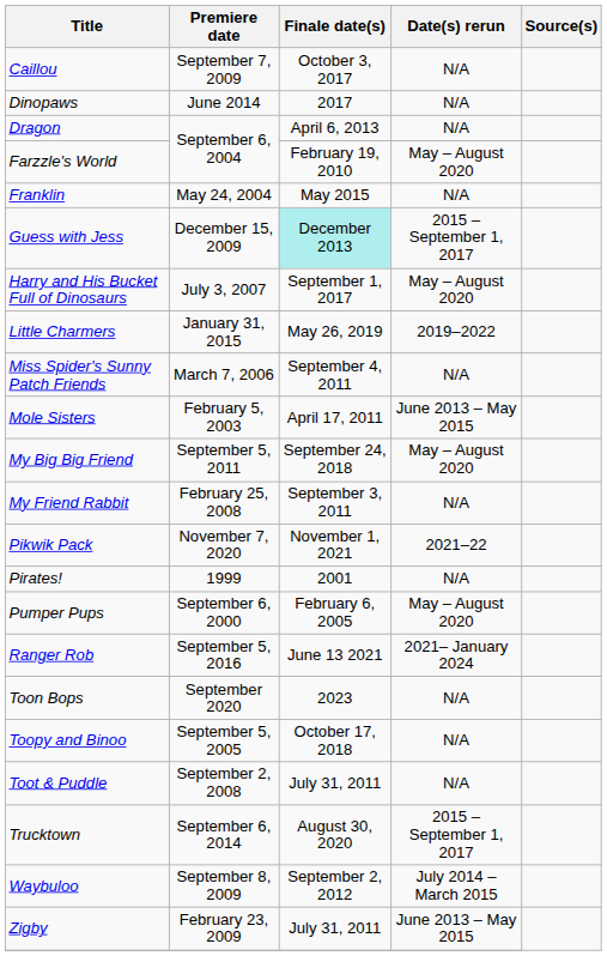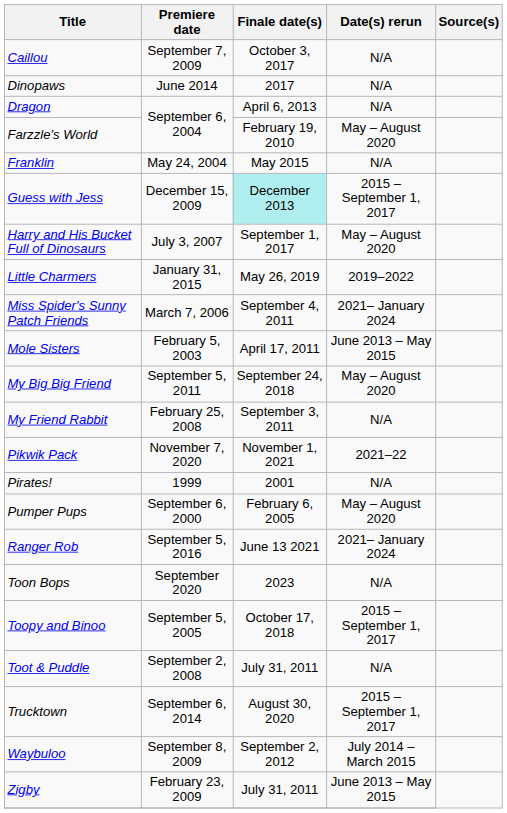 <table class="wikitable plainrowheaders sortable" style="text-align:center;">
 <tr>
 <th scope="col">Title</th>
 <th scope="col">Premiere date</th>
 <th scope="col">Finale date(s)</th>
 <th scope="col">Date(s) rerun</th>
 <th class="unsortable">Source(s)</th>
 </tr>
 <tr>
 <td scope="row" style="text-align:left;"><em><a href='#'>Caillou</a></em></td>
 <td>September 7, 2009</td>
 <td>October 3, 2017</td>
 <td>N/A</td>
 <td></td>
 </tr>
 <tr>
 <td scope="row" style="text-align:left;"><em>Dinopaws</em></td>
 <td>June 2014</td>
 <td>2017</td>
 <td>N/A</td>
 <td></td>
 </tr>
 <tr>
 <td scope="row" style="text-align:left;"><em><a href='#'>Dragon</a></em></td>
 <td rowspan="2">September 6, 2004</td>
 <td>April 6, 2013</td>
 <td>N/A</td>
 <td></td>
 </tr>
 <tr>
 <td scope="row" style="text-align:left;"><em>Farzzle's World</em></td>
 <td>February 19, 2010</td>
 <td>May – August 2020</td>
 <td></td>
 </tr>
 <tr>
 <td scope="row" style="text-align:left;"><em><a href='#'>Franklin</a></em></td>
 <td>May 24, 2004</td>
 <td>May 2015</td>
 <td>N/A</td>
 <td></td>
 </tr>
 <tr>
 <td scope="row" style="text-align:left;"><em><a href='#'>Guess with Jess</a></em></td>
 <td>December 15, 2009</td>
 <td style="background: paleturquoise;">December 2013</td>
 <td>2015 – September 1, 2017</td>
 <td></td>
 </tr>
 <tr>
 <td scope="row" style="text-align:left;"><em><a href='#'>Harry and His Bucket Full of Dinosaurs</a></em></td>
 <td>July 3, 2007</td>
 <td>September 1, 2017</td>
 <td>May – August 2020</td>
 <td></td>
 </tr>
 <tr>
 <td scope="row" style="text-align:left;"><em><a href='#'>Little Charmers</a></em></td>
 <td>January 31, 2015</td>
 <td>May 26, 2019</td>
 <td>2019–2022</td>
 <td></td>
 </tr>
 <tr>
 <td scope="row" style="text-align:left;"><em><a href='#'>Miss Spider's Sunny Patch Friends</a></em></td>
 <td>March 7, 2006</td>
 <td>September 4, 2011</td>
-<td>N/A</td>
+<td>2021– January 2024</td>
 </tr>
 <tr>
 <td scope="row" style="text-align:left;"><em><a href='#'>Mole Sisters</a></em></td>
 <td>February 5, 2003</td>
 <td>April 17, 2011</td>
 <td>June 2013 – May 2015</td>
 <td></td>
 </tr>
 <tr>
 <td scope="row" style="text-align:left;"><em><a href='#'>My Big Big Friend</a></em></td>
 <td>September 5, 2011</td>
 <td>September 24, 2018</td>
 <td>May – August 2020</td>
 <td></td>
 </tr>
 <tr>
 <td scope="row" style="text-align:left;"><em><a href='#'>My Friend Rabbit</a></em></td>
 <td>February 25, 2008</td>
 <td>September 3, 2011</td>
 <td>N/A</td>
 <td></td>
 </tr>
 <tr>
 <td scope="row" style="text-align:left;"><em><a href='#'>Pikwik Pack</a></em></td>
 <td>November 7, 2020</td>
 <td>November 1, 2021</td>
 <td>2021–22</td>
 <td></td>
 </tr>
 <tr>
 <td scope="row" style="text-align:left;"><em>Pirates!</em></td>
 <td>1999</td>
 <td>2001</td>
 <td>N/A</td>
 <td></td>
 </tr>
 <tr>
 <td scope="row" style="text-align:left;"><em>Pumper Pups</em></td>
 <td>September 6, 2000</td>
 <td>February 6, 2005</td>
 <td>May – August 2020</td>
 <td></td>
 </tr>
 <tr>
 <td scope="row" style="text-align:left;"><em><a href='#'>Ranger Rob</a></em></td>
 <td>September 5, 2016</td>
 <td>June 13 2021</td>
 <td>2021– January 2024</td>
 <td></td>
 </tr>
 <tr>
 <td scope="row" style="text-align:left;"><em>Toon Bops</em></td>
 <td>September 2020</td>
 <td>2023</td>
 <td>N/A</td>
 <td></td>
 </tr>
 <tr>
 <td scope="row" style="text-align:left;"><em><a href='#'>Toopy and Binoo</a></em></td>
 <td>September 5, 2005</td>
 <td>October 17, 2018</td>
-<td>N/A</td>
+<td>2015 – September 1, 2017</td>
 </tr>
 <tr>
 <td scope="row" style="text-align:left;"><em><a href='#'>Toot & Puddle</a></em></td>
 <td>September 2, 2008</td>
 <td>July 31, 2011</td>
 <td>N/A</td>
 <td></td>
 </tr>
 <tr>
 <td scope="row" style="text-align:left;"><em>Trucktown</em></td>
 <td>September 6, 2014</td>
 <td>August 30, 2020</td>
 <td>2015 – September 1, 2017</td>
 <td></td>
 </tr>
 <tr>
 <td scope="row" style="text-align:left;"><em><a href='#'>Waybuloo</a></em></td>
 <td>September 8, 2009</td>
 <td>September 2, 2012</td>
 <td>July 2014 – March 2015</td>
 <td></td>
 </tr>
 <tr>
 <td scope="row" style="text-align:left;"><em><a href='#'>Zigby</a></em></td>
 <td>February 23, 2009</td>
 <td>July 31, 2011</td>
 <td>June 2013 – May 2015</td>
 </tr>
 <tr>
 </tr>
 </table>
